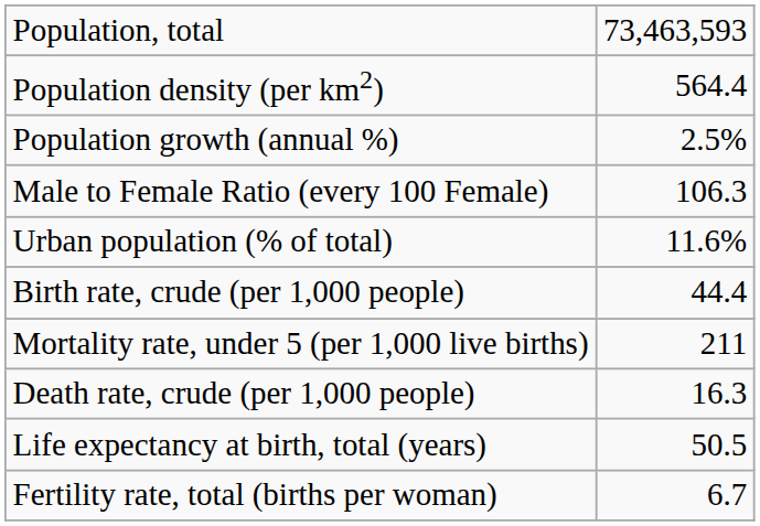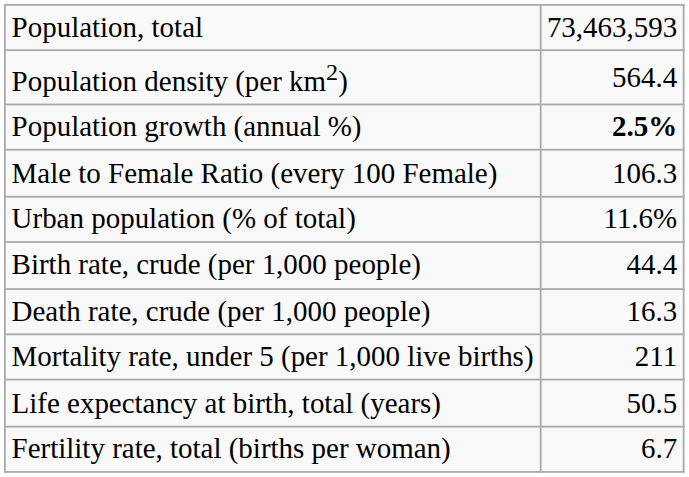 <table class="wikitable">
 <tr>
 <td>Population, total</td>
 <td style="text-align: right;">73,463,593</td>
 </tr>
 <tr>
 <td>Population density (per km<sup>2</sup>)</td>
 <td style="text-align: right;">564.4</td>
 </tr>
 <tr>
 <td>Population growth (annual %)</td>
-<td style="text-align: right;">2.5%</td>
+<td style="text-align: right;"><strong>2.5%</strong></td>
 </tr>
 <tr>
 <td>Male to Female Ratio (every 100 Female)</td>
 <td style="text-align: right;">106.3</td>
 </tr>
 <tr>
 <td>Urban population (% of total)</td>
 <td style="text-align: right;">11.6%</td>
 </tr>
 <tr>
 <td>Birth rate, crude (per 1,000 people)</td>
 <td style="text-align: right;">44.4</td>
 </tr>
 <tr>
+<td>Death rate, crude (per 1,000 people)</td>
+<td style="text-align: right;">16.3</td>
+</tr>
+<tr>
 <td>Mortality rate, under 5 (per 1,000 live births)</td>
 <td style="text-align: right;">211</td>
-</tr>
-<tr>
-<td>Death rate, crude (per 1,000 people)</td>
-<td style="text-align: right;">16.3</td>
 </tr>
 <tr>
 <td>Life expectancy at birth, total (years)</td>
 <td style="text-align: right;">50.5</td>
 </tr>
 <tr>
 <td>Fertility rate, total (births per woman)</td>
 <td style="text-align: right;">6.7</td>
 </tr>
 </table>
